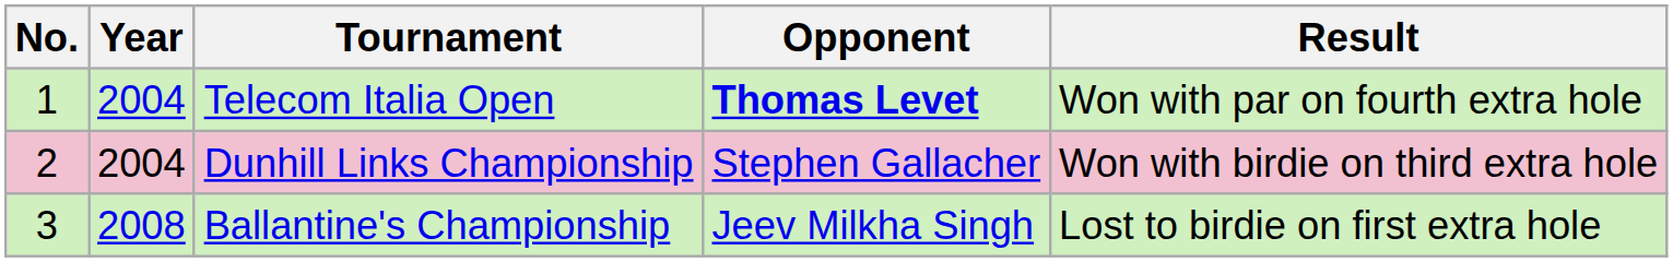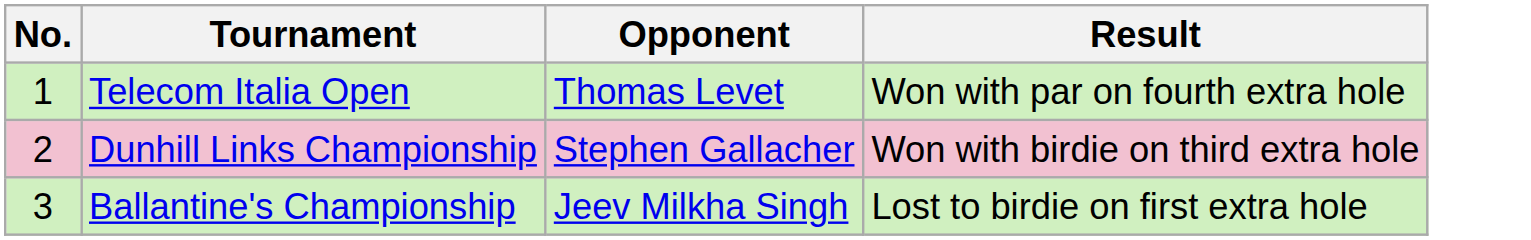 <table class="wikitable" style="font-size:95%;">
 <tr>
 <th>No.</th>
-<th>Year</th>
 <th>Tournament</th>
 <th>Opponent</th>
 <th>Result</th>
 </tr>
 <tr style="background:#D0F0C0;">
 <td align=center>1</td>
-<td><a href='#'>2004</a></td>
 <td><a href='#'>Telecom Italia Open</a></td>
-<td><strong> <a href='#'>Thomas Levet</a></strong></td>
+<td> <a href='#'>Thomas Levet</a></td>
 <td>Won with par on fourth extra hole</td>
 </tr>
 <tr style="background:#F2C1D1;">
 <td align=center>2</td>
-<td>2004</td>
 <td><a href='#'>Dunhill Links Championship</a></td>
 <td> <a href='#'>Stephen Gallacher</a></td>
 <td>Won with birdie on third extra hole</td>
 </tr>
 <tr style="background:#D0F0C0;">
 <td align=center>3</td>
-<td><a href='#'>2008</a></td>
 <td><a href='#'>Ballantine's Championship</a></td>
 <td> <a href='#'>Jeev Milkha Singh</a></td>
 <td>Lost to birdie on first extra hole</td>
 </tr>
 </table>
